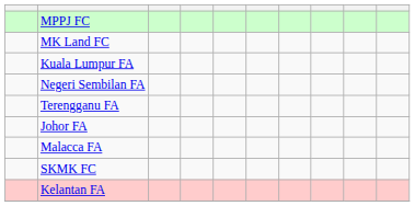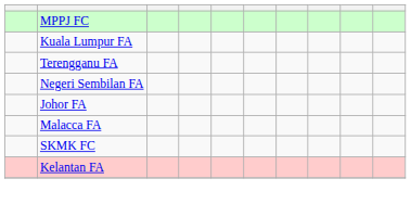 <table class="wikitable" style="font-size:90%;">
 <tr>
 <th width=30></th>
 <th></th>
 <th width=30></th>
 <th width=30></th>
 <th width=30></th>
 <th width=30></th>
 <th width=30></th>
 <th width=30></th>
 <th width=30></th>
 <th width=30></th>
 </tr>
 <tr style="background: #ccffcc;">
 <td></td>
 <td> <a href='#'>MPPJ FC</a></td>
 <td></td>
 <td></td>
 <td></td>
 <td></td>
 <td></td>
 <td></td>
 <td></td>
 <td></td>
 </tr>
 <tr>
 <td></td>
-<td> <a href='#'>MK Land FC</a></td>
-<td></td>
-<td></td>
-<td></td>
-<td></td>
-<td></td>
-<td></td>
-<td></td>
-<td></td>
-</tr>
-<tr>
-<td></td>
 <td> <a href='#'>Kuala Lumpur FA</a></td>
 <td></td>
 <td></td>
 <td></td>
 <td></td>
 <td></td>
 <td></td>
 <td></td>
 <td></td>
 </tr>
 <tr>
 <td></td>
-<td> <a href='#'>Negeri Sembilan FA</a></td>
+<td> <a href='#'>Terengganu FA</a></td>
 <td></td>
 <td></td>
 <td></td>
 <td></td>
 <td></td>
 <td></td>
 <td></td>
 <td></td>
 </tr>
 <tr>
 <td></td>
-<td> <a href='#'>Terengganu FA</a></td>
+<td> <a href='#'>Negeri Sembilan FA</a></td>
 <td></td>
 <td></td>
 <td></td>
 <td></td>
 <td></td>
 <td></td>
 <td></td>
 <td></td>
 </tr>
 <tr>
 <td></td>
 <td> <a href='#'>Johor FA</a></td>
 <td></td>
 <td></td>
 <td></td>
 <td></td>
 <td></td>
 <td></td>
 <td></td>
 <td></td>
 </tr>
 <tr>
 <td></td>
 <td> <a href='#'>Malacca FA</a></td>
 <td></td>
 <td></td>
 <td></td>
 <td></td>
 <td></td>
 <td></td>
 <td></td>
 <td></td>
 </tr>
 <tr>
 <td></td>
 <td> <a href='#'>SKMK FC</a></td>
 <td></td>
 <td></td>
 <td></td>
 <td></td>
 <td></td>
 <td></td>
 <td></td>
 <td></td>
 </tr>
 <tr bgcolor=#FFCCCC>
 <td></td>
 <td> <a href='#'>Kelantan FA</a></td>
 <td></td>
 <td></td>
 <td></td>
 <td></td>
 <td></td>
 <td></td>
 <td></td>
 <td></td>
 </tr>
 <tr>
 </tr>
 </table>
